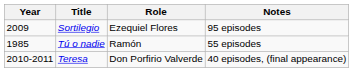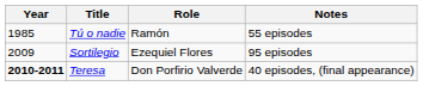 <table class="wikitable">
 <tr>
 <th>Year</th>
 <th>Title</th>
 <th>Role</th>
 <th>Notes</th>
 </tr>
 <tr>
+<td>1985</td>
+<td><em><a href='#'>Tú o nadie</a></em></td>
+<td>Ramón</td>
+<td>55 episodes</td>
+</tr>
+<tr>
 <td>2009</td>
 <td><em><a href='#'>Sortilegio</a></em></td>
 <td>Ezequiel Flores</td>
 <td>95 episodes</td>
 </tr>
 <tr>
-<td>1985</td>
-<td><em><a href='#'>Tú o nadie</a></em></td>
-<td>Ramón</td>
-<td>55 episodes</td>
-</tr>
-<tr>
-<td>2010-2011</td>
+<td><strong>2010-2011</strong></td>
 <td><em><a href='#'>Teresa</a></em></td>
 <td>Don Porfirio Valverde</td>
 <td>40 episodes, (final appearance)</td>
 </tr>
 </table>
